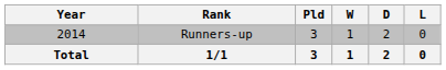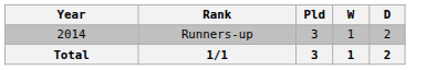 <table class="wikitable" style="text-align: center;font-size:90%;">
 <tr>
 <th width=125>Year</th>
 <th width=150>Rank</th>
 <th width=30>Pld</th>
 <th width=30>W</th>
 <th width=30>D</th>
-<th width=30>L</th>
 </tr>
 <tr bgcolor=silver>
 <td> 2014</td>
 <td>Runners-up</td>
 <td>3</td>
 <td>1</td>
 <td>2</td>
-<td>0</td>
 </tr>
 <tr>
 <th>Total</th>
 <th>1/1</th>
 <th>3</th>
 <th>1</th>
 <th>2</th>
-<th>0</th>
 </tr>
 </table>
